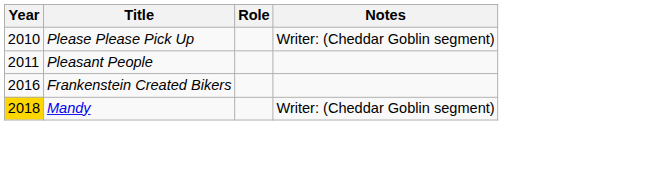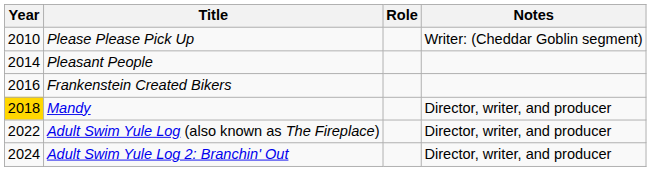 <table class="wikitable sortable">
 <tr>
 <th>Year</th>
 <th>Title</th>
 <th>Role</th>
 <th class="unsortable">Notes</th>
 </tr>
 <tr>
 <td>2010</td>
 <td><em>Please Please Pick Up</em></td>
 <td></td>
 <td>Writer: (Cheddar Goblin segment)</td>
 </tr>
 <tr>
-<td>2011</td>
+<td>2014</td>
 <td><em>Pleasant People</em></td>
 <td></td>
 <td></td>
 </tr>
 <tr>
 <td>2016</td>
 <td><em>Frankenstein Created Bikers</em></td>
 <td></td>
 <td></td>
 </tr>
 <tr>
 <td style="background: gold;">2018</td>
 <td><em><a href='#'>Mandy</a></em></td>
 <td></td>
-<td>Writer: (Cheddar Goblin segment)</td>
+<td>Director, writer, and producer</td>
+</tr>
+<tr>
+<td>2022</td>
+<td><em><a href='#'>Adult Swim Yule Log</a></em> (also known as <em>The Fireplace</em>)</td>
+<td></td>
+<td>Director, writer, and producer</td>
+</tr>
+<tr>
+<td>2024</td>
+<td><em><a href='#'>Adult Swim Yule Log 2: Branchin' Out</a></em></td>
+<td></td>
+<td>Director, writer, and producer</td>
 </tr>
 </table>
